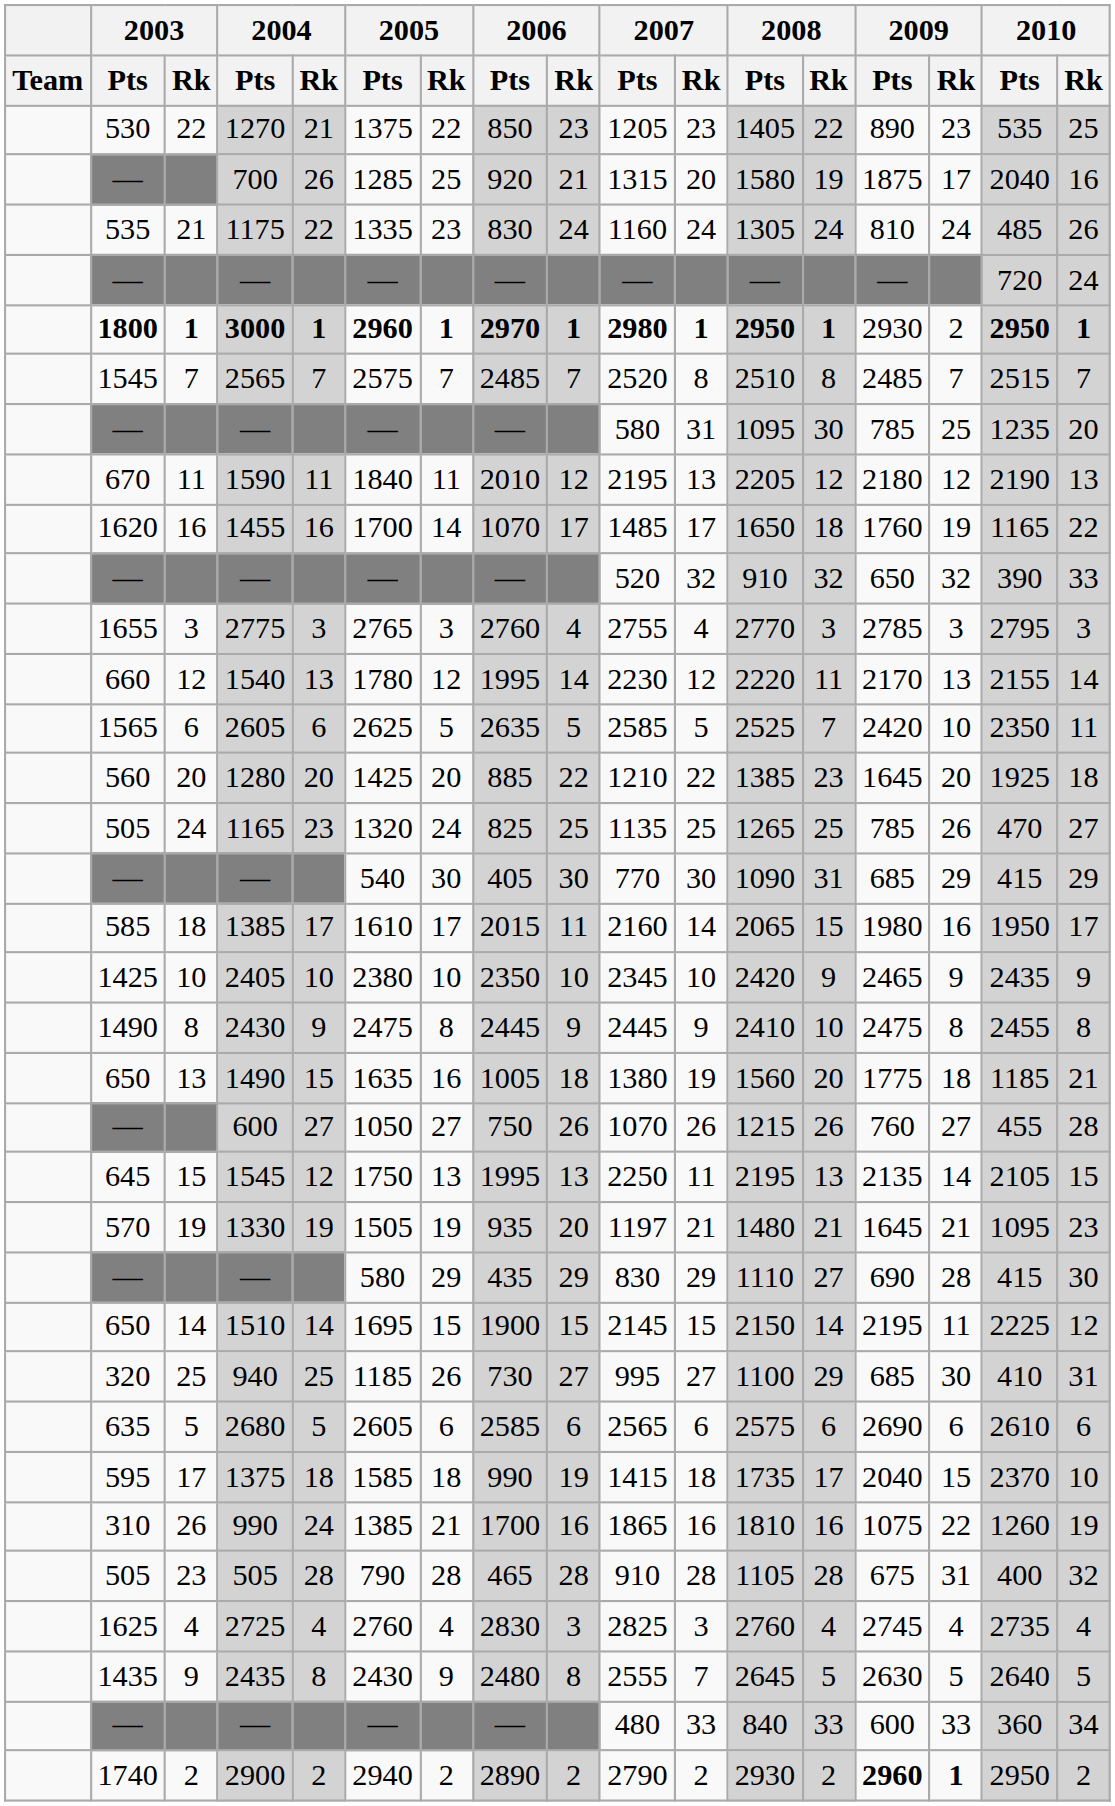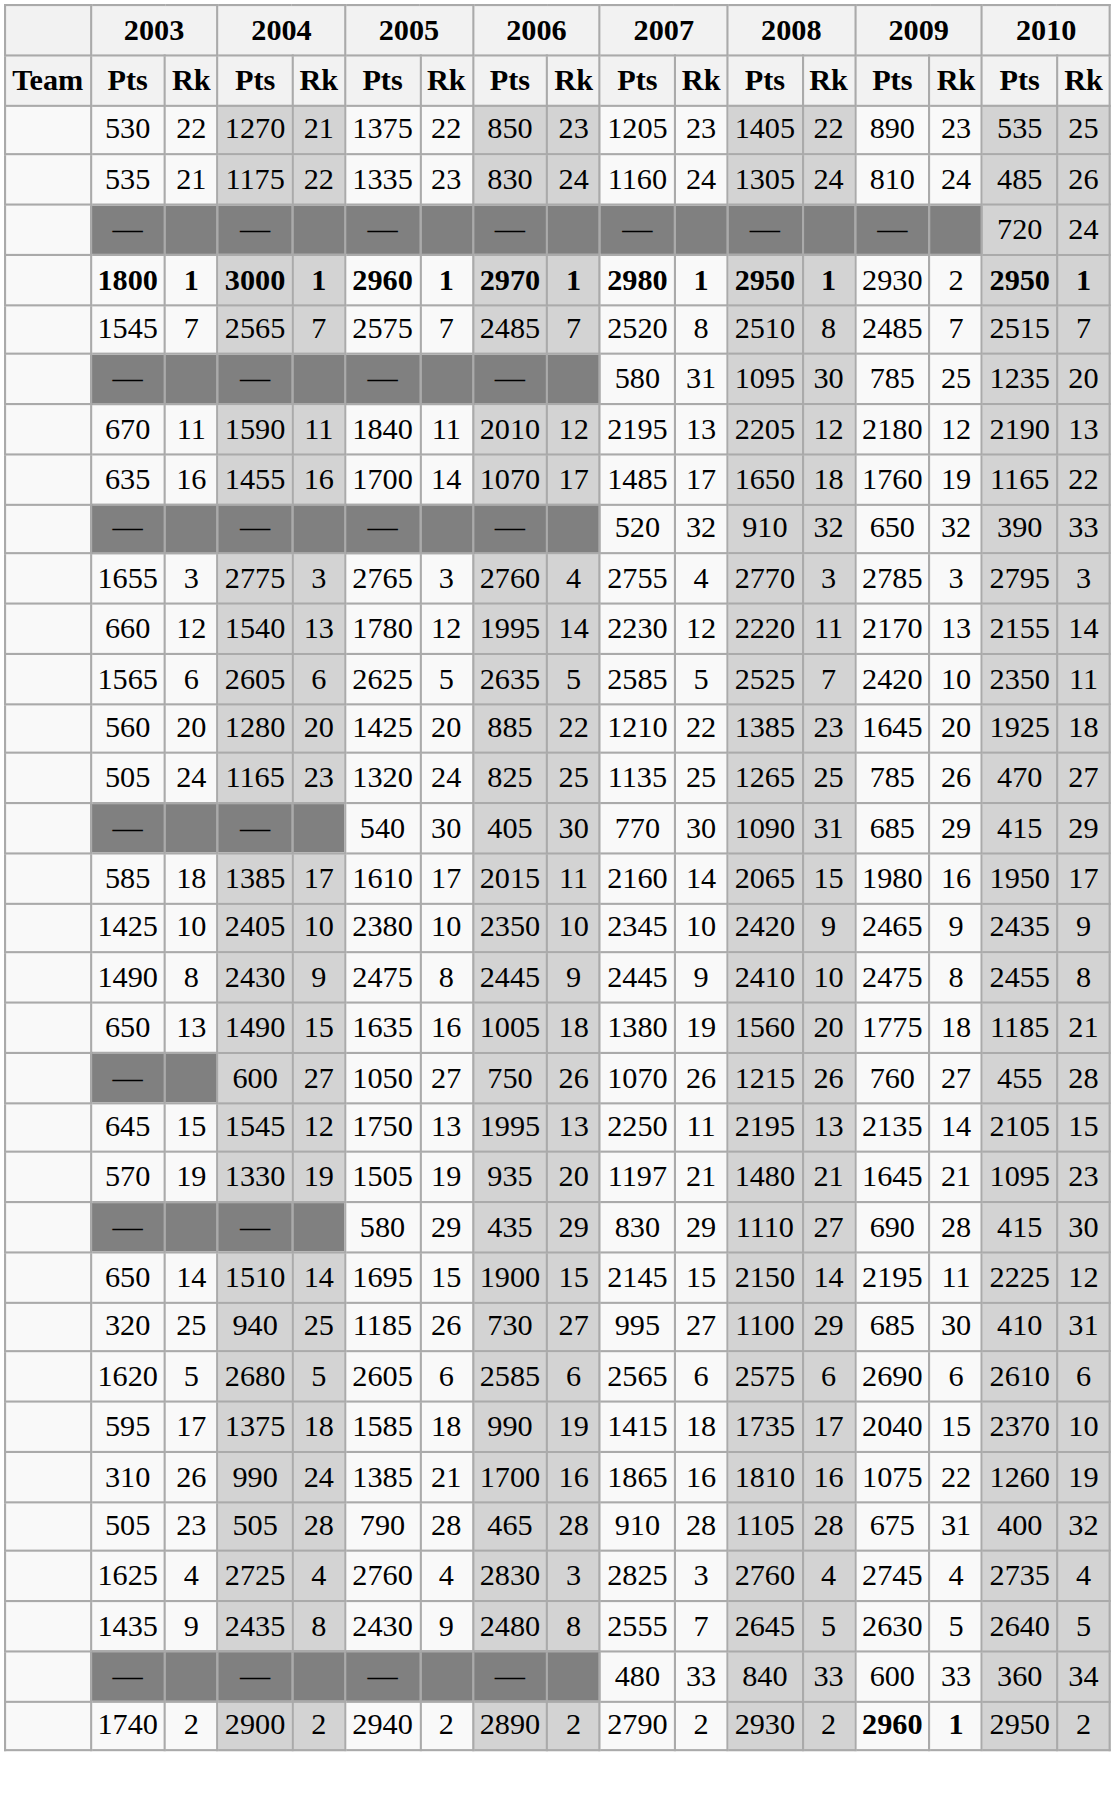 <table class="wikitable sortable" style="font-size: 90%; text-align: center">
 <tr>
 <th></th>
 <th colspan=2>2003</th>
 <th colspan=2>2004</th>
 <th colspan=2>2005</th>
 <th colspan=2>2006</th>
 <th colspan=2>2007</th>
 <th colspan=2>2008</th>
 <th colspan=2>2009</th>
 <th colspan=2>2010</th>
 </tr>
 <tr>
 <th>Team</th>
 <th data-sort-type=number>Pts</th>
 <th data-sort-type=number>Rk</th>
 <th data-sort-type=number>Pts</th>
 <th data-sort-type=number>Rk</th>
 <th data-sort-type=number>Pts</th>
 <th data-sort-type=number>Rk</th>
 <th data-sort-type=number>Pts</th>
 <th data-sort-type=number>Rk</th>
 <th data-sort-type=number>Pts</th>
 <th data-sort-type=number>Rk</th>
 <th data-sort-type=number>Pts</th>
 <th data-sort-type=number>Rk</th>
 <th data-sort-type=number>Pts</th>
 <th data-sort-type=number>Rk</th>
 <th data-sort-type=number>Pts</th>
 <th data-sort-type=number>Rk</th>
 </tr>
 <tr>
 <td align=left></td>
 <td>530</td>
 <td>22</td>
 <td bgcolor="#D3D3D3">1270</td>
 <td bgcolor="#D3D3D3">21</td>
 <td>1375</td>
 <td>22</td>
 <td bgcolor="#D3D3D3">850</td>
 <td bgcolor="#D3D3D3">23</td>
 <td>1205</td>
 <td>23</td>
 <td bgcolor="#D3D3D3">1405</td>
 <td bgcolor="#D3D3D3">22</td>
 <td>890</td>
 <td>23</td>
 <td bgcolor="#D3D3D3">535</td>
 <td bgcolor="#D3D3D3">25</td>
-</tr>
-<tr>
-<td align=left></td>
-<td bgcolor="gray">—</td>
-<td bgcolor="gray"></td>
-<td bgcolor="#D3D3D3">700</td>
-<td bgcolor="#D3D3D3">26</td>
-<td>1285</td>
-<td>25</td>
-<td bgcolor="#D3D3D3">920</td>
-<td bgcolor="#D3D3D3">21</td>
-<td>1315</td>
-<td>20</td>
-<td bgcolor="#D3D3D3">1580</td>
-<td bgcolor="#D3D3D3">19</td>
-<td>1875</td>
-<td>17</td>
-<td bgcolor="#D3D3D3">2040</td>
-<td bgcolor="#D3D3D3">16</td>
 </tr>
 <tr>
 <td align=left></td>
 <td>535</td>
 <td>21</td>
 <td bgcolor="#D3D3D3">1175</td>
 <td bgcolor="#D3D3D3">22</td>
 <td>1335</td>
 <td>23</td>
 <td bgcolor="#D3D3D3">830</td>
 <td bgcolor="#D3D3D3">24</td>
 <td>1160</td>
 <td>24</td>
 <td bgcolor="#D3D3D3">1305</td>
 <td bgcolor="#D3D3D3">24</td>
 <td>810</td>
 <td>24</td>
 <td bgcolor="#D3D3D3">485</td>
 <td bgcolor="#D3D3D3">26</td>
 </tr>
 <tr>
 <td align=left></td>
 <td bgcolor="gray">—</td>
 <td bgcolor="gray"></td>
 <td bgcolor="gray">—</td>
 <td bgcolor="gray"></td>
 <td bgcolor="gray">—</td>
 <td bgcolor="gray"></td>
 <td bgcolor="gray">—</td>
 <td bgcolor="gray"></td>
 <td bgcolor="gray">—</td>
 <td bgcolor="gray"></td>
 <td bgcolor="gray">—</td>
 <td bgcolor="gray"></td>
 <td bgcolor="gray">—</td>
 <td bgcolor="gray"></td>
 <td bgcolor="#D3D3D3">720</td>
 <td bgcolor="#D3D3D3">24</td>
 </tr>
 <tr>
 <td align=left></td>
 <td><strong>1800</strong></td>
 <td><strong>1</strong></td>
 <td bgcolor="#D3D3D3"><strong>3000</strong></td>
 <td bgcolor="#D3D3D3"><strong>1</strong></td>
 <td><strong>2960</strong></td>
 <td><strong>1</strong></td>
 <td bgcolor="#D3D3D3"><strong>2970</strong></td>
 <td bgcolor="#D3D3D3"><strong>1</strong></td>
 <td><strong>2980</strong></td>
 <td><strong>1</strong></td>
 <td bgcolor="#D3D3D3"><strong>2950</strong></td>
 <td bgcolor="#D3D3D3"><strong>1</strong></td>
 <td>2930</td>
 <td>2</td>
 <td bgcolor="#D3D3D3"><strong>2950</strong></td>
 <td bgcolor="#D3D3D3"><strong>1</strong></td>
 </tr>
 <tr>
 <td align=left></td>
 <td>1545</td>
 <td>7</td>
 <td bgcolor="#D3D3D3">2565</td>
 <td bgcolor="#D3D3D3">7</td>
 <td>2575</td>
 <td>7</td>
 <td bgcolor="#D3D3D3">2485</td>
 <td bgcolor="#D3D3D3">7</td>
 <td>2520</td>
 <td>8</td>
 <td bgcolor="#D3D3D3">2510</td>
 <td bgcolor="#D3D3D3">8</td>
 <td>2485</td>
 <td>7</td>
 <td bgcolor="#D3D3D3">2515</td>
 <td bgcolor="#D3D3D3">7</td>
 </tr>
 <tr>
 <td align=left></td>
 <td bgcolor="gray">—</td>
 <td bgcolor="gray"></td>
 <td bgcolor="gray">—</td>
 <td bgcolor="gray"></td>
 <td bgcolor="gray">—</td>
 <td bgcolor="gray"></td>
 <td bgcolor="gray">—</td>
 <td bgcolor="gray"></td>
 <td>580</td>
 <td>31</td>
 <td bgcolor="#D3D3D3">1095</td>
 <td bgcolor="#D3D3D3">30</td>
 <td>785</td>
 <td>25</td>
 <td bgcolor="#D3D3D3">1235</td>
 <td bgcolor="#D3D3D3">20</td>
 </tr>
 <tr>
 <td align=left></td>
 <td>670</td>
 <td>11</td>
 <td bgcolor="#D3D3D3">1590</td>
 <td bgcolor="#D3D3D3">11</td>
 <td>1840</td>
 <td>11</td>
 <td bgcolor="#D3D3D3">2010</td>
 <td bgcolor="#D3D3D3">12</td>
 <td>2195</td>
 <td>13</td>
 <td bgcolor="#D3D3D3">2205</td>
 <td bgcolor="#D3D3D3">12</td>
 <td>2180</td>
 <td>12</td>
 <td bgcolor="#D3D3D3">2190</td>
 <td bgcolor="#D3D3D3">13</td>
 </tr>
 <tr>
 <td align=left></td>
-<td>1620</td>
+<td>635</td>
 <td>16</td>
 <td bgcolor="#D3D3D3">1455</td>
 <td bgcolor="#D3D3D3">16</td>
 <td>1700</td>
 <td>14</td>
 <td bgcolor="#D3D3D3">1070</td>
 <td bgcolor="#D3D3D3">17</td>
 <td>1485</td>
 <td>17</td>
 <td bgcolor="#D3D3D3">1650</td>
 <td bgcolor="#D3D3D3">18</td>
 <td>1760</td>
 <td>19</td>
 <td bgcolor="#D3D3D3">1165</td>
 <td bgcolor="#D3D3D3">22</td>
 </tr>
 <tr>
 <td align=left></td>
 <td bgcolor="gray">—</td>
 <td bgcolor="gray"></td>
 <td bgcolor="gray">—</td>
 <td bgcolor="gray"></td>
 <td bgcolor="gray">—</td>
 <td bgcolor="gray"></td>
 <td bgcolor="gray">—</td>
 <td bgcolor="gray"></td>
 <td>520</td>
 <td>32</td>
 <td bgcolor="#D3D3D3">910</td>
 <td bgcolor="#D3D3D3">32</td>
 <td>650</td>
 <td>32</td>
 <td bgcolor="#D3D3D3">390</td>
 <td bgcolor="#D3D3D3">33</td>
 </tr>
 <tr>
 <td align=left></td>
 <td>1655</td>
 <td>3</td>
 <td bgcolor="#D3D3D3">2775</td>
 <td bgcolor="#D3D3D3">3</td>
 <td>2765</td>
 <td>3</td>
 <td bgcolor="#D3D3D3">2760</td>
 <td bgcolor="#D3D3D3">4</td>
 <td>2755</td>
 <td>4</td>
 <td bgcolor="#D3D3D3">2770</td>
 <td bgcolor="#D3D3D3">3</td>
 <td>2785</td>
 <td>3</td>
 <td bgcolor="#D3D3D3">2795</td>
 <td bgcolor="#D3D3D3">3</td>
 </tr>
 <tr>
 <td align=left></td>
 <td>660</td>
 <td>12</td>
 <td bgcolor="#D3D3D3">1540</td>
 <td bgcolor="#D3D3D3">13</td>
 <td>1780</td>
 <td>12</td>
 <td bgcolor="#D3D3D3">1995</td>
 <td bgcolor="#D3D3D3">14</td>
 <td>2230</td>
 <td>12</td>
 <td bgcolor="#D3D3D3">2220</td>
 <td bgcolor="#D3D3D3">11</td>
 <td>2170</td>
 <td>13</td>
 <td bgcolor="#D3D3D3">2155</td>
 <td bgcolor="#D3D3D3">14</td>
 </tr>
 <tr>
 <td align=left></td>
 <td>1565</td>
 <td>6</td>
 <td bgcolor="#D3D3D3">2605</td>
 <td bgcolor="#D3D3D3">6</td>
 <td>2625</td>
 <td>5</td>
 <td bgcolor="#D3D3D3">2635</td>
 <td bgcolor="#D3D3D3">5</td>
 <td>2585</td>
 <td>5</td>
 <td bgcolor="#D3D3D3">2525</td>
 <td bgcolor="#D3D3D3">7</td>
 <td>2420</td>
 <td>10</td>
 <td bgcolor="#D3D3D3">2350</td>
 <td bgcolor="#D3D3D3">11</td>
 </tr>
 <tr>
 <td align=left></td>
 <td>560</td>
 <td>20</td>
 <td bgcolor="#D3D3D3">1280</td>
 <td bgcolor="#D3D3D3">20</td>
 <td>1425</td>
 <td>20</td>
 <td bgcolor="#D3D3D3">885</td>
 <td bgcolor="#D3D3D3">22</td>
 <td>1210</td>
 <td>22</td>
 <td bgcolor="#D3D3D3">1385</td>
 <td bgcolor="#D3D3D3">23</td>
 <td>1645</td>
 <td>20</td>
 <td bgcolor="#D3D3D3">1925</td>
 <td bgcolor="#D3D3D3">18</td>
 </tr>
 <tr>
 <td align=left></td>
 <td>505</td>
 <td>24</td>
 <td bgcolor="#D3D3D3">1165</td>
 <td bgcolor="#D3D3D3">23</td>
 <td>1320</td>
 <td>24</td>
 <td bgcolor="#D3D3D3">825</td>
 <td bgcolor="#D3D3D3">25</td>
 <td>1135</td>
 <td>25</td>
 <td bgcolor="#D3D3D3">1265</td>
 <td bgcolor="#D3D3D3">25</td>
 <td>785</td>
 <td>26</td>
 <td bgcolor="#D3D3D3">470</td>
 <td bgcolor="#D3D3D3">27</td>
 </tr>
 <tr>
 <td align=left></td>
 <td bgcolor="gray">—</td>
 <td bgcolor="gray"></td>
 <td bgcolor="gray">—</td>
 <td bgcolor="gray"></td>
 <td>540</td>
 <td>30</td>
 <td bgcolor="#D3D3D3">405</td>
 <td bgcolor="#D3D3D3">30</td>
 <td>770</td>
 <td>30</td>
 <td bgcolor="#D3D3D3">1090</td>
 <td bgcolor="#D3D3D3">31</td>
 <td>685</td>
 <td>29</td>
 <td bgcolor="#D3D3D3">415</td>
 <td bgcolor="#D3D3D3">29</td>
 </tr>
 <tr>
 <td align=left></td>
 <td>585</td>
 <td>18</td>
 <td bgcolor="#D3D3D3">1385</td>
 <td bgcolor="#D3D3D3">17</td>
 <td>1610</td>
 <td>17</td>
 <td bgcolor="#D3D3D3">2015</td>
 <td bgcolor="#D3D3D3">11</td>
 <td>2160</td>
 <td>14</td>
 <td bgcolor="#D3D3D3">2065</td>
 <td bgcolor="#D3D3D3">15</td>
 <td>1980</td>
 <td>16</td>
 <td bgcolor="#D3D3D3">1950</td>
 <td bgcolor="#D3D3D3">17</td>
 </tr>
 <tr>
 <td align=left></td>
 <td>1425</td>
 <td>10</td>
 <td bgcolor="#D3D3D3">2405</td>
 <td bgcolor="#D3D3D3">10</td>
 <td>2380</td>
 <td>10</td>
 <td bgcolor="#D3D3D3">2350</td>
 <td bgcolor="#D3D3D3">10</td>
 <td>2345</td>
 <td>10</td>
 <td bgcolor="#D3D3D3">2420</td>
 <td bgcolor="#D3D3D3">9</td>
 <td>2465</td>
 <td>9</td>
 <td bgcolor="#D3D3D3">2435</td>
 <td bgcolor="#D3D3D3">9</td>
 </tr>
 <tr>
 <td align=left></td>
 <td>1490</td>
 <td>8</td>
 <td bgcolor="#D3D3D3">2430</td>
 <td bgcolor="#D3D3D3">9</td>
 <td>2475</td>
 <td>8</td>
 <td bgcolor="#D3D3D3">2445</td>
 <td bgcolor="#D3D3D3">9</td>
 <td>2445</td>
 <td>9</td>
 <td bgcolor="#D3D3D3">2410</td>
 <td bgcolor="#D3D3D3">10</td>
 <td>2475</td>
 <td>8</td>
 <td bgcolor="#D3D3D3">2455</td>
 <td bgcolor="#D3D3D3">8</td>
 </tr>
 <tr>
 <td align=left></td>
 <td>650</td>
 <td>13</td>
 <td bgcolor="#D3D3D3">1490</td>
 <td bgcolor="#D3D3D3">15</td>
 <td>1635</td>
 <td>16</td>
 <td bgcolor="#D3D3D3">1005</td>
 <td bgcolor="#D3D3D3">18</td>
 <td>1380</td>
 <td>19</td>
 <td bgcolor="#D3D3D3">1560</td>
 <td bgcolor="#D3D3D3">20</td>
 <td>1775</td>
 <td>18</td>
 <td bgcolor="#D3D3D3">1185</td>
 <td bgcolor="#D3D3D3">21</td>
 </tr>
 <tr>
 <td align=left></td>
 <td bgcolor="gray">—</td>
 <td bgcolor="gray"></td>
 <td bgcolor="#D3D3D3">600</td>
 <td bgcolor="#D3D3D3">27</td>
 <td>1050</td>
 <td>27</td>
 <td bgcolor="#D3D3D3">750</td>
 <td bgcolor="#D3D3D3">26</td>
 <td>1070</td>
 <td>26</td>
 <td bgcolor="#D3D3D3">1215</td>
 <td bgcolor="#D3D3D3">26</td>
 <td>760</td>
 <td>27</td>
 <td bgcolor="#D3D3D3">455</td>
 <td bgcolor="#D3D3D3">28</td>
 </tr>
 <tr>
 <td align=left></td>
 <td>645</td>
 <td>15</td>
 <td bgcolor="#D3D3D3">1545</td>
 <td bgcolor="#D3D3D3">12</td>
 <td>1750</td>
 <td>13</td>
 <td bgcolor="#D3D3D3">1995</td>
 <td bgcolor="#D3D3D3">13</td>
 <td>2250</td>
 <td>11</td>
 <td bgcolor="#D3D3D3">2195</td>
 <td bgcolor="#D3D3D3">13</td>
 <td>2135</td>
 <td>14</td>
 <td bgcolor="#D3D3D3">2105</td>
 <td bgcolor="#D3D3D3">15</td>
 </tr>
 <tr>
 <td align=left></td>
 <td>570</td>
 <td>19</td>
 <td bgcolor="#D3D3D3">1330</td>
 <td bgcolor="#D3D3D3">19</td>
 <td>1505</td>
 <td>19</td>
 <td bgcolor="#D3D3D3">935</td>
 <td bgcolor="#D3D3D3">20</td>
 <td>1197</td>
 <td>21</td>
 <td bgcolor="#D3D3D3">1480</td>
 <td bgcolor="#D3D3D3">21</td>
 <td>1645</td>
 <td>21</td>
 <td bgcolor="#D3D3D3">1095</td>
 <td bgcolor="#D3D3D3">23</td>
 </tr>
 <tr>
 <td align=left></td>
 <td bgcolor="gray">—</td>
 <td bgcolor="gray"></td>
 <td bgcolor="gray">—</td>
 <td bgcolor="gray"></td>
 <td>580</td>
 <td>29</td>
 <td bgcolor="#D3D3D3">435</td>
 <td bgcolor="#D3D3D3">29</td>
 <td>830</td>
 <td>29</td>
 <td bgcolor="#D3D3D3">1110</td>
 <td bgcolor="#D3D3D3">27</td>
 <td>690</td>
 <td>28</td>
 <td bgcolor="#D3D3D3">415</td>
 <td bgcolor="#D3D3D3">30</td>
 </tr>
 <tr>
 <td align=left></td>
 <td>650</td>
 <td>14</td>
 <td bgcolor="#D3D3D3">1510</td>
 <td bgcolor="#D3D3D3">14</td>
 <td>1695</td>
 <td>15</td>
 <td bgcolor="#D3D3D3">1900</td>
 <td bgcolor="#D3D3D3">15</td>
 <td>2145</td>
 <td>15</td>
 <td bgcolor="#D3D3D3">2150</td>
 <td bgcolor="#D3D3D3">14</td>
 <td>2195</td>
 <td>11</td>
 <td bgcolor="#D3D3D3">2225</td>
 <td bgcolor="#D3D3D3">12</td>
 </tr>
 <tr>
 <td align=left></td>
 <td>320</td>
 <td>25</td>
 <td bgcolor="#D3D3D3">940</td>
 <td bgcolor="#D3D3D3">25</td>
 <td>1185</td>
 <td>26</td>
 <td bgcolor="#D3D3D3">730</td>
 <td bgcolor="#D3D3D3">27</td>
 <td>995</td>
 <td>27</td>
 <td bgcolor="#D3D3D3">1100</td>
 <td bgcolor="#D3D3D3">29</td>
 <td>685</td>
 <td>30</td>
 <td bgcolor="#D3D3D3">410</td>
 <td bgcolor="#D3D3D3">31</td>
 </tr>
 <tr>
 <td align=left></td>
-<td>635</td>
+<td>1620</td>
 <td>5</td>
 <td bgcolor="#D3D3D3">2680</td>
 <td bgcolor="#D3D3D3">5</td>
 <td>2605</td>
 <td>6</td>
 <td bgcolor="#D3D3D3">2585</td>
 <td bgcolor="#D3D3D3">6</td>
 <td>2565</td>
 <td>6</td>
 <td bgcolor="#D3D3D3">2575</td>
 <td bgcolor="#D3D3D3">6</td>
 <td>2690</td>
 <td>6</td>
 <td bgcolor="#D3D3D3">2610</td>
 <td bgcolor="#D3D3D3">6</td>
 </tr>
 <tr>
 <td align=left></td>
 <td>595</td>
 <td>17</td>
 <td bgcolor="#D3D3D3">1375</td>
 <td bgcolor="#D3D3D3">18</td>
 <td>1585</td>
 <td>18</td>
 <td bgcolor="#D3D3D3">990</td>
 <td bgcolor="#D3D3D3">19</td>
 <td>1415</td>
 <td>18</td>
 <td bgcolor="#D3D3D3">1735</td>
 <td bgcolor="#D3D3D3">17</td>
 <td>2040</td>
 <td>15</td>
 <td bgcolor="#D3D3D3">2370</td>
 <td bgcolor="#D3D3D3">10</td>
 </tr>
 <tr>
 <td align=left></td>
 <td>310</td>
 <td>26</td>
 <td bgcolor="#D3D3D3">990</td>
 <td bgcolor="#D3D3D3">24</td>
 <td>1385</td>
 <td>21</td>
 <td bgcolor="#D3D3D3">1700</td>
 <td bgcolor="#D3D3D3">16</td>
 <td>1865</td>
 <td>16</td>
 <td bgcolor="#D3D3D3">1810</td>
 <td bgcolor="#D3D3D3">16</td>
 <td>1075</td>
 <td>22</td>
 <td bgcolor="#D3D3D3">1260</td>
 <td bgcolor="#D3D3D3">19</td>
 </tr>
 <tr>
 <td align=left></td>
 <td>505</td>
 <td>23</td>
 <td bgcolor="#D3D3D3">505</td>
 <td bgcolor="#D3D3D3">28</td>
 <td>790</td>
 <td>28</td>
 <td bgcolor="#D3D3D3">465</td>
 <td bgcolor="#D3D3D3">28</td>
 <td>910</td>
 <td>28</td>
 <td bgcolor="#D3D3D3">1105</td>
 <td bgcolor="#D3D3D3">28</td>
 <td>675</td>
 <td>31</td>
 <td bgcolor="#D3D3D3">400</td>
 <td bgcolor="#D3D3D3">32</td>
 </tr>
 <tr>
 <td align=left></td>
 <td>1625</td>
 <td>4</td>
 <td bgcolor="#D3D3D3">2725</td>
 <td bgcolor="#D3D3D3">4</td>
 <td>2760</td>
 <td>4</td>
 <td bgcolor="#D3D3D3">2830</td>
 <td bgcolor="#D3D3D3">3</td>
 <td>2825</td>
 <td>3</td>
 <td bgcolor="#D3D3D3">2760</td>
 <td bgcolor="#D3D3D3">4</td>
 <td>2745</td>
 <td>4</td>
 <td bgcolor="#D3D3D3">2735</td>
 <td bgcolor="#D3D3D3">4</td>
 </tr>
 <tr>
 <td align=left></td>
 <td>1435</td>
 <td>9</td>
 <td bgcolor="#D3D3D3">2435</td>
 <td bgcolor="#D3D3D3">8</td>
 <td>2430</td>
 <td>9</td>
 <td bgcolor="#D3D3D3">2480</td>
 <td bgcolor="#D3D3D3">8</td>
 <td>2555</td>
 <td>7</td>
 <td bgcolor="#D3D3D3">2645</td>
 <td bgcolor="#D3D3D3">5</td>
 <td>2630</td>
 <td>5</td>
 <td bgcolor="#D3D3D3">2640</td>
 <td bgcolor="#D3D3D3">5</td>
 </tr>
 <tr>
 <td align=left></td>
 <td bgcolor="gray">—</td>
 <td bgcolor="gray"></td>
 <td bgcolor="gray">—</td>
 <td bgcolor="gray"></td>
 <td bgcolor="gray">—</td>
 <td bgcolor="gray"></td>
 <td bgcolor="gray">—</td>
 <td bgcolor="gray"></td>
 <td>480</td>
 <td>33</td>
 <td bgcolor="#D3D3D3">840</td>
 <td bgcolor="#D3D3D3">33</td>
 <td>600</td>
 <td>33</td>
 <td bgcolor="#D3D3D3">360</td>
 <td bgcolor="#D3D3D3">34</td>
 </tr>
 <tr>
 <td align=left></td>
 <td>1740</td>
 <td>2</td>
 <td bgcolor="#D3D3D3">2900</td>
 <td bgcolor="#D3D3D3">2</td>
 <td>2940</td>
 <td>2</td>
 <td bgcolor="#D3D3D3">2890</td>
 <td bgcolor="#D3D3D3">2</td>
 <td>2790</td>
 <td>2</td>
 <td bgcolor="#D3D3D3">2930</td>
 <td bgcolor="#D3D3D3">2</td>
 <td><strong>2960</strong></td>
 <td><strong>1</strong></td>
 <td bgcolor="#D3D3D3">2950</td>
 <td bgcolor="#D3D3D3">2</td>
 </tr>
 </table>
